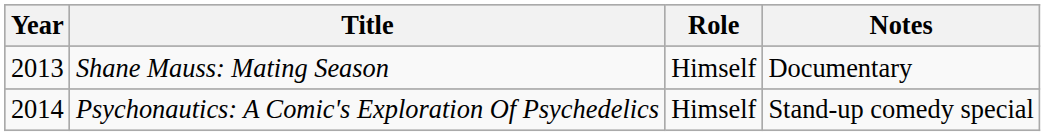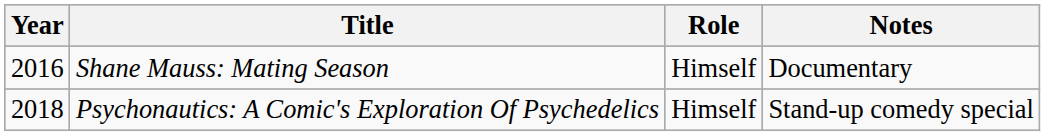 <table class="wikitable sortable">
 <tr>
 <th>Year</th>
 <th>Title</th>
 <th>Role</th>
 <th>Notes</th>
 </tr>
 <tr>
-<td>2013</td>
+<td>2016</td>
 <td><em>Shane Mauss: Mating Season</em></td>
 <td>Himself</td>
 <td>Documentary</td>
 </tr>
 <tr>
-<td>2014</td>
+<td>2018</td>
 <td><em>Psychonautics: A Comic's Exploration Of Psychedelics</em></td>
 <td>Himself</td>
 <td>Stand-up comedy special</td>
 </tr>
 </table>
